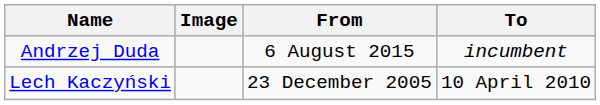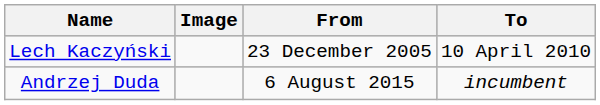 <table class="wikitable plainrowheaders" style="text-align:center">
 <tr>
 <th>Name</th>
 <th>Image</th>
 <th>From</th>
 <th>To</th>
 </tr>
 <tr>
+<td><a href='#'>Lech Kaczyński</a></td>
+<td></td>
+<td>23 December 2005</td>
+<td>10 April 2010</td>
+</tr>
+<tr>
 <td><a href='#'>Andrzej Duda</a></td>
 <td></td>
 <td>6 August 2015</td>
 <td><em>incumbent</em></td>
 </tr>
-<tr>
-<td><a href='#'>Lech Kaczyński</a></td>
-<td></td>
-<td>23 December 2005</td>
-<td>10 April 2010</td>
-</tr>
 </table>
